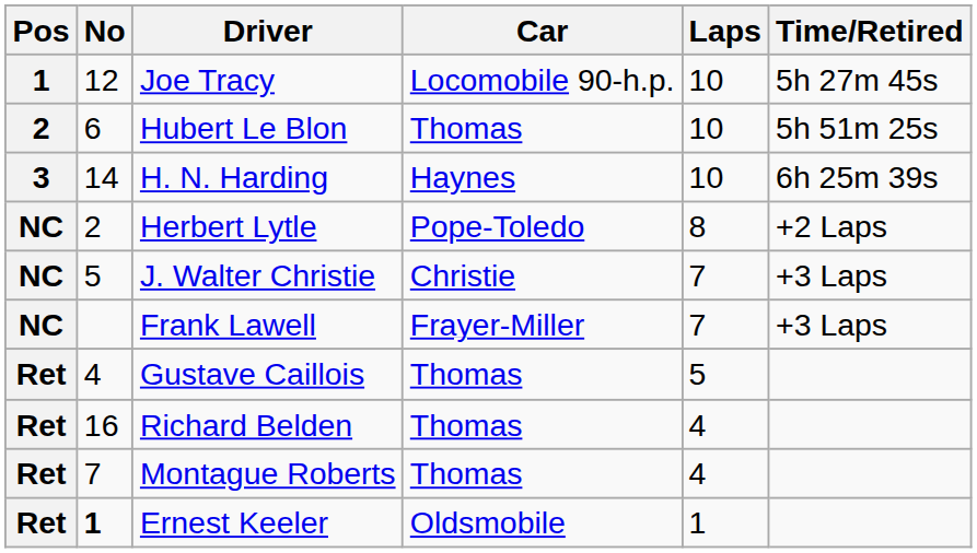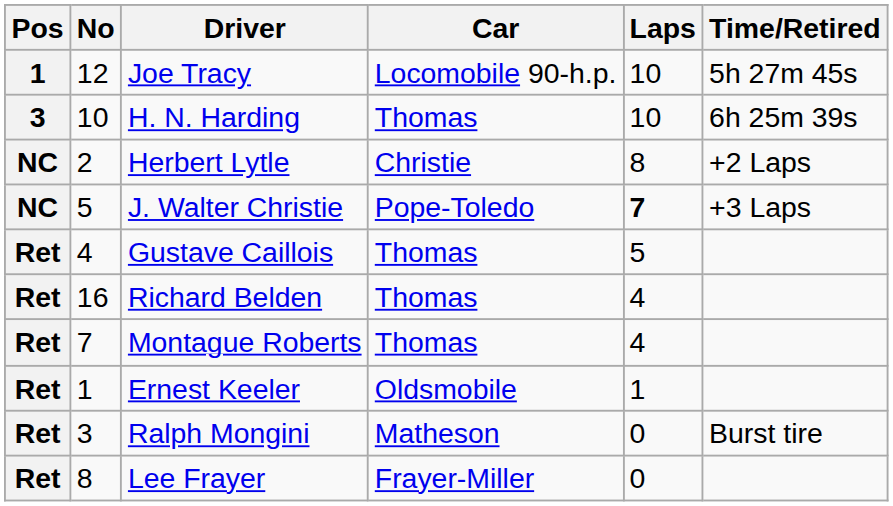 <table class="wikitable" style="font-size: 95%;">
 <tr>
 <th>Pos</th>
 <th>No</th>
 <th>Driver</th>
 <th>Car</th>
 <th>Laps</th>
 <th>Time/Retired</th>
 </tr>
 <tr>
 <th>1</th>
 <td>12</td>
 <td> <a href='#'>Joe Tracy</a></td>
 <td><a href='#'>Locomobile</a> 90-h.p.</td>
 <td>10</td>
 <td>5h 27m 45s</td>
 </tr>
 <tr>
-<th>2</th>
-<td>6</td>
-<td> <a href='#'>Hubert Le Blon</a></td>
+<th>3</th>
+<td>10</td>
+<td> <a href='#'>H. N. Harding</a></td>
 <td><a href='#'>Thomas</a></td>
-<td>10</td>
-<td>5h 51m 25s</td>
-</tr>
-<tr>
-<th>3</th>
-<td>14</td>
-<td> <a href='#'>H. N. Harding</a></td>
-<td><a href='#'>Haynes</a></td>
 <td>10</td>
 <td>6h 25m 39s</td>
 </tr>
 <tr>
 <th>NC</th>
 <td>2</td>
 <td> <a href='#'>Herbert Lytle</a></td>
-<td><a href='#'>Pope-Toledo</a></td>
+<td><a href='#'>Christie</a></td>
 <td>8</td>
 <td>+2 Laps</td>
 </tr>
 <tr>
 <th>NC</th>
 <td>5</td>
 <td> <a href='#'>J. Walter Christie</a></td>
-<td><a href='#'>Christie</a></td>
-<td>7</td>
-<td>+3 Laps</td>
-</tr>
-<tr>
-<th>NC</th>
-<td></td>
-<td> <a href='#'>Frank Lawell</a></td>
-<td><a href='#'>Frayer-Miller</a></td>
-<td>7</td>
+<td><a href='#'>Pope-Toledo</a></td>
+<td><strong>7</strong></td>
 <td>+3 Laps</td>
 </tr>
 <tr>
 <th>Ret</th>
 <td>4</td>
 <td> <a href='#'>Gustave Caillois</a></td>
 <td><a href='#'>Thomas</a></td>
 <td>5</td>
 <td></td>
 </tr>
 <tr>
 <th>Ret</th>
 <td>16</td>
 <td><a href='#'>Richard Belden</a></td>
 <td><a href='#'>Thomas</a></td>
 <td>4</td>
 <td></td>
 </tr>
 <tr>
 <th>Ret</th>
 <td>7</td>
 <td> <a href='#'>Montague Roberts</a></td>
 <td><a href='#'>Thomas</a></td>
 <td>4</td>
 <td></td>
 </tr>
 <tr>
 <th>Ret</th>
-<td><strong>1</strong></td>
+<td>1</td>
 <td><a href='#'>Ernest Keeler</a></td>
 <td><a href='#'>Oldsmobile</a></td>
 <td>1</td>
 <td></td>
 </tr>
+<tr>
+<th>Ret</th>
+<td>3</td>
+<td><a href='#'>Ralph Mongini</a></td>
+<td><a href='#'>Matheson</a></td>
+<td>0</td>
+<td>Burst tire</td>
+</tr>
+<tr>
+<th>Ret</th>
+<td>8</td>
+<td> <a href='#'>Lee Frayer</a></td>
+<td><a href='#'>Frayer-Miller</a></td>
+<td>0</td>
+<td></td>
+</tr>
 </table>
